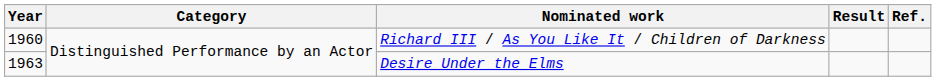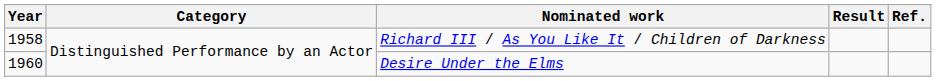 <table class="wikitable">
 <tr>
 <th>Year</th>
 <th>Category</th>
 <th>Nominated work</th>
 <th>Result</th>
 <th>Ref.</th>
 </tr>
 <tr>
-<td>1960</td>
+<td>1958</td>
 <td rowspan="2">Distinguished Performance by an Actor</td>
 <td><em><a href='#'>Richard III</a></em> / <em><a href='#'>As You Like It</a></em> / <em>Children of Darkness</em></td>
 <td></td>
 <td align="center"></td>
 </tr>
 <tr>
-<td>1963</td>
+<td>1960</td>
 <td><em><a href='#'>Desire Under the Elms</a></em></td>
 <td></td>
 <td align="center"></td>
 </tr>
 </table>
